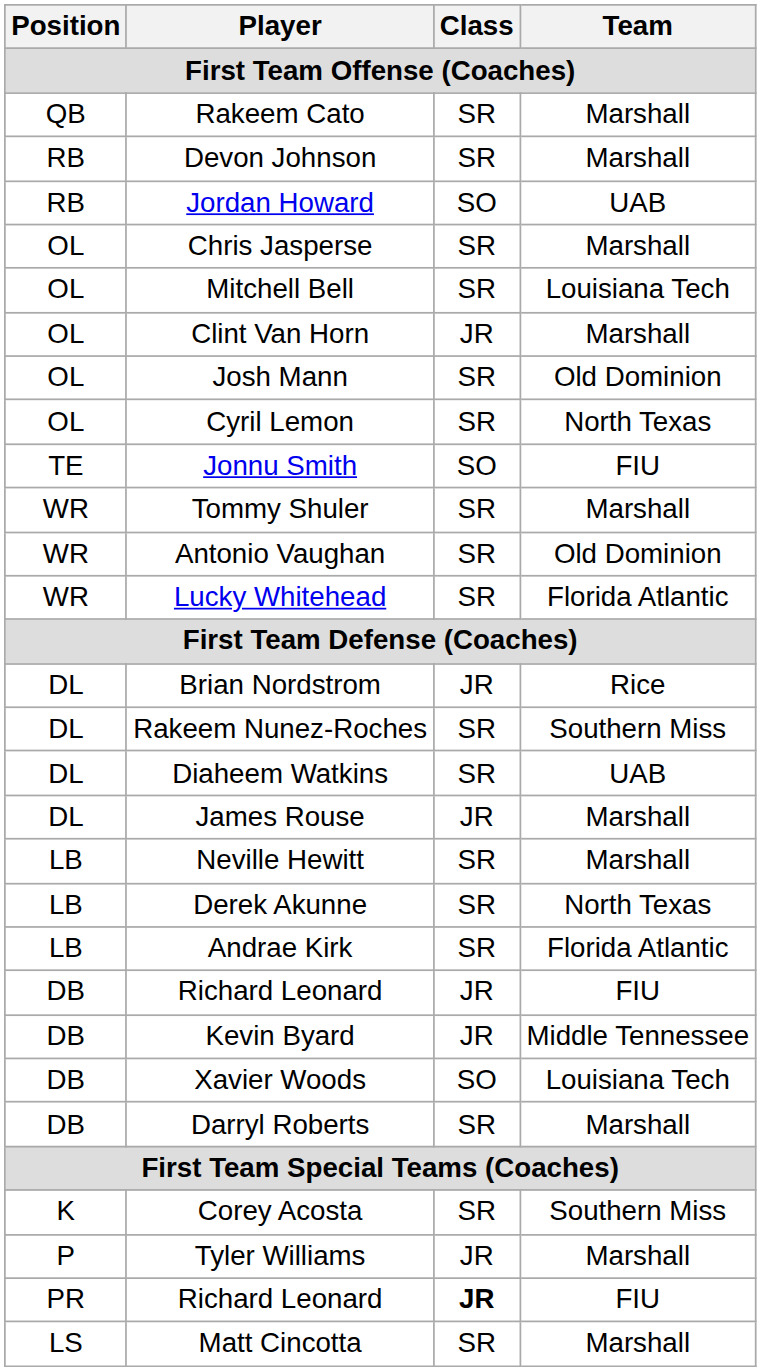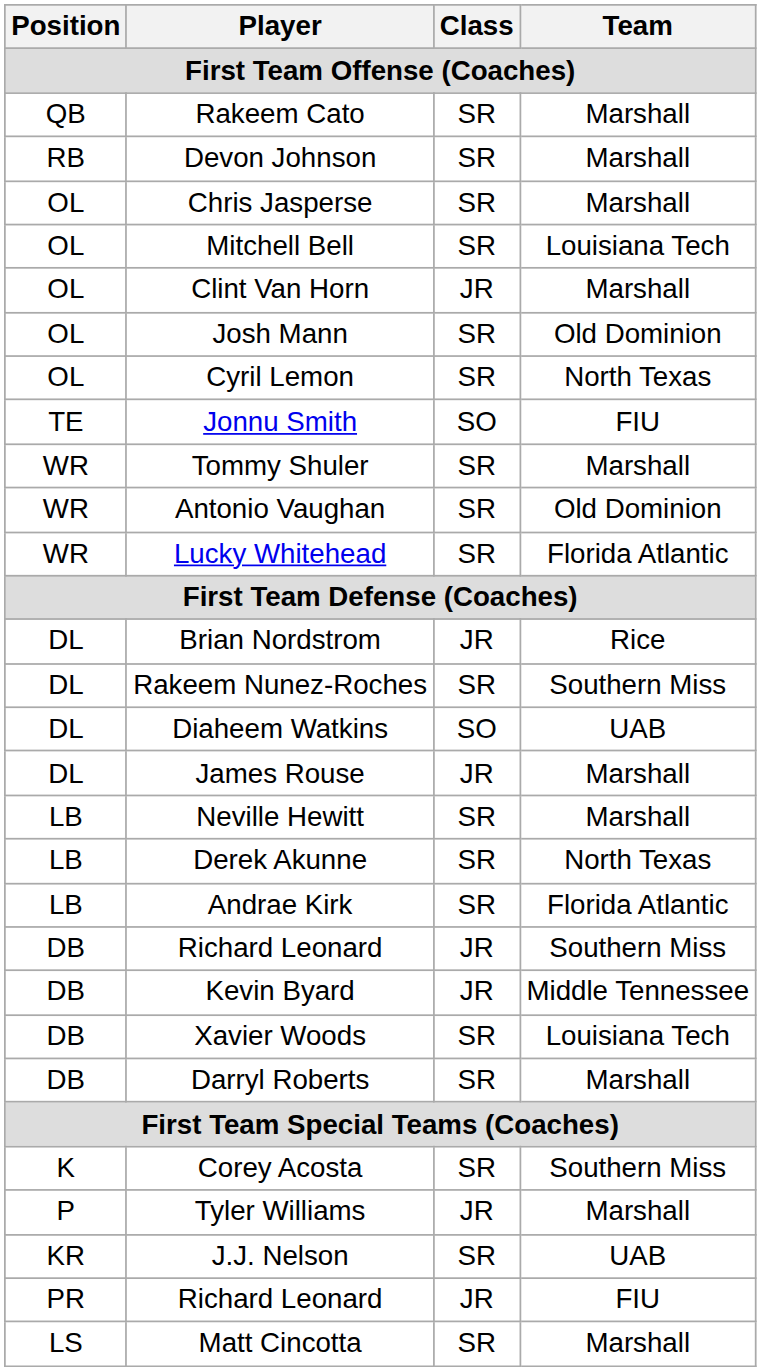 <table class="wikitable sortable">
 <tr>
 <th>Position</th>
 <th>Player</th>
 <th>Class</th>
 <th>Team</th>
 </tr>
 <tr>
 <td colspan="4" style="text-align:center; background:#ddd;"><strong>First Team Offense (Coaches)</strong></td>
 </tr>
 <tr style="text-align:center;">
 <td style="background:white">QB</td>
 <td style="background:white">Rakeem Cato</td>
 <td style="background:white">SR</td>
 <td style="background:white">Marshall</td>
 </tr>
 <tr style="text-align:center;">
 <td style="background:white">RB</td>
 <td style="background:white">Devon Johnson</td>
 <td style="background:white">SR</td>
 <td style="background:white">Marshall</td>
-</tr>
-<tr style="text-align:center;">
-<td style="background:white">RB</td>
-<td style="background:white"><a href='#'>Jordan Howard</a></td>
-<td style="background:white">SO</td>
-<td style="background:white">UAB</td>
 </tr>
 <tr style="text-align:center;">
 <td style="background:white">OL</td>
 <td style="background:white">Chris Jasperse</td>
 <td style="background:white">SR</td>
 <td style="background:white">Marshall</td>
 </tr>
 <tr style="text-align:center;">
 <td style="background:white">OL</td>
 <td style="background:white">Mitchell Bell</td>
 <td style="background:white">SR</td>
 <td style="background:white">Louisiana Tech</td>
 </tr>
 <tr style="text-align:center;">
 <td style="background:white">OL</td>
 <td style="background:white">Clint Van Horn</td>
 <td style="background:white">JR</td>
 <td style="background:white">Marshall</td>
 </tr>
 <tr style="text-align:center;">
 <td style="background:white">OL</td>
 <td style="background:white">Josh Mann</td>
 <td style="background:white">SR</td>
 <td style="background:white">Old Dominion</td>
 </tr>
 <tr style="text-align:center;">
 <td style="background:white">OL</td>
 <td style="background:white">Cyril Lemon</td>
 <td style="background:white">SR</td>
 <td style="background:white">North Texas</td>
 </tr>
 <tr style="text-align:center;">
 <td style="background:white">TE</td>
 <td style="background:white"><a href='#'>Jonnu Smith</a></td>
 <td style="background:white">SO</td>
 <td style="background:white">FIU</td>
 </tr>
 <tr style="text-align:center;">
 <td style="background:white">WR</td>
 <td style="background:white">Tommy Shuler</td>
 <td style="background:white">SR</td>
 <td style="background:white">Marshall</td>
 </tr>
 <tr style="text-align:center;">
 <td style="background:white">WR</td>
 <td style="background:white">Antonio Vaughan</td>
 <td style="background:white">SR</td>
 <td style="background:white">Old Dominion</td>
 </tr>
 <tr style="text-align:center;">
 <td style="background:white">WR</td>
 <td style="background:white"><a href='#'>Lucky Whitehead</a></td>
 <td style="background:white">SR</td>
 <td style="background:white">Florida Atlantic</td>
 </tr>
 <tr>
 <td colspan="4" style="text-align:center; background:#ddd;"><strong>First Team Defense (Coaches)</strong></td>
 </tr>
 <tr style="text-align:center;">
 <td style="background:white">DL</td>
 <td style="background:white">Brian Nordstrom</td>
 <td style="background:white">JR</td>
 <td style="background:white">Rice</td>
 </tr>
 <tr style="text-align:center;">
 <td style="background:white">DL</td>
 <td style="background:white">Rakeem Nunez-Roches</td>
 <td style="background:white">SR</td>
 <td style="background:white">Southern Miss</td>
 </tr>
 <tr style="text-align:center;">
 <td style="background:white">DL</td>
 <td style="background:white">Diaheem Watkins</td>
-<td style="background:white">SR</td>
+<td style="background:white">SO</td>
 <td style="background:white">UAB</td>
 </tr>
 <tr style="text-align:center;">
 <td style="background:white">DL</td>
 <td style="background:white">James Rouse</td>
 <td style="background:white">JR</td>
 <td style="background:white">Marshall</td>
 </tr>
 <tr style="text-align:center;">
 <td style="background:white">LB</td>
 <td style="background:white">Neville Hewitt</td>
 <td style="background:white">SR</td>
 <td style="background:white">Marshall</td>
 </tr>
 <tr style="text-align:center;">
 <td style="background:white">LB</td>
 <td style="background:white">Derek Akunne</td>
 <td style="background:white">SR</td>
 <td style="background:white">North Texas</td>
 </tr>
 <tr style="text-align:center;">
 <td style="background:white">LB</td>
 <td style="background:white">Andrae Kirk</td>
 <td style="background:white">SR</td>
 <td style="background:white">Florida Atlantic</td>
 </tr>
 <tr style="text-align:center;">
 <td style="background:white">DB</td>
 <td style="background:white">Richard Leonard</td>
 <td style="background:white">JR</td>
-<td style="background:white">FIU</td>
+<td style="background:white">Southern Miss</td>
 </tr>
 <tr style="text-align:center;">
 <td style="background:white">DB</td>
 <td style="background:white">Kevin Byard</td>
 <td style="background:white">JR</td>
 <td style="background:white">Middle Tennessee</td>
 </tr>
 <tr style="text-align:center;">
 <td style="background:white">DB</td>
 <td style="background:white">Xavier Woods</td>
-<td style="background:white">SO</td>
+<td style="background:white">SR</td>
 <td style="background:white">Louisiana Tech</td>
 </tr>
 <tr style="text-align:center;">
 <td style="background:white">DB</td>
 <td style="background:white">Darryl Roberts</td>
 <td style="background:white">SR</td>
 <td style="background:white">Marshall</td>
 </tr>
 <tr>
 <td colspan="4" style="text-align:center; background:#ddd;"><strong>First Team Special Teams (Coaches)</strong></td>
 </tr>
 <tr style="text-align:center;">
 <td style="background:white">K</td>
 <td style="background:white">Corey Acosta</td>
 <td style="background:white">SR</td>
 <td style="background:white">Southern Miss</td>
 </tr>
 <tr style="text-align:center;">
 <td style="background:white">P</td>
 <td style="background:white">Tyler Williams</td>
 <td style="background:white">JR</td>
 <td style="background:white">Marshall</td>
 </tr>
 <tr style="text-align:center;">
+<td style="background:white">KR</td>
+<td style="background:white">J.J. Nelson</td>
+<td style="background:white">SR</td>
+<td style="background:white">UAB</td>
+</tr>
+<tr style="text-align:center;">
 <td style="background:white">PR</td>
 <td style="background:white">Richard Leonard</td>
-<td style="background:white"><strong>JR</strong></td>
+<td style="background:white">JR</td>
 <td style="background:white">FIU</td>
 </tr>
 <tr style="text-align:center;">
 <td style="background:white">LS</td>
 <td style="background:white">Matt Cincotta</td>
 <td style="background:white">SR</td>
 <td style="background:white">Marshall</td>
 </tr>
 </table>
